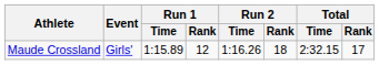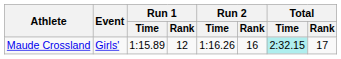 <table class="wikitable" style="font-size:90%">
 <tr>
 <th rowspan="2">Athlete</th>
 <th rowspan="2">Event</th>
 <th colspan="2">Run 1</th>
 <th colspan="2">Run 2</th>
 <th colspan="2">Total</th>
 </tr>
 <tr style="font-size:95%">
 <th>Time</th>
 <th>Rank</th>
 <th>Time</th>
 <th>Rank</th>
 <th>Time</th>
 <th>Rank</th>
 </tr>
 <tr align=center>
 <td align=left><a href='#'>Maude Crossland</a></td>
 <td align=left><a href='#'>Girls'</a></td>
 <td>1:15.89</td>
 <td>12</td>
 <td>1:16.26</td>
-<td>18</td>
-<td>2:32.15</td>
+<td>16</td>
+<td style="background: paleturquoise;">2:32.15</td>
 <td>17</td>
 </tr>
 </table>
